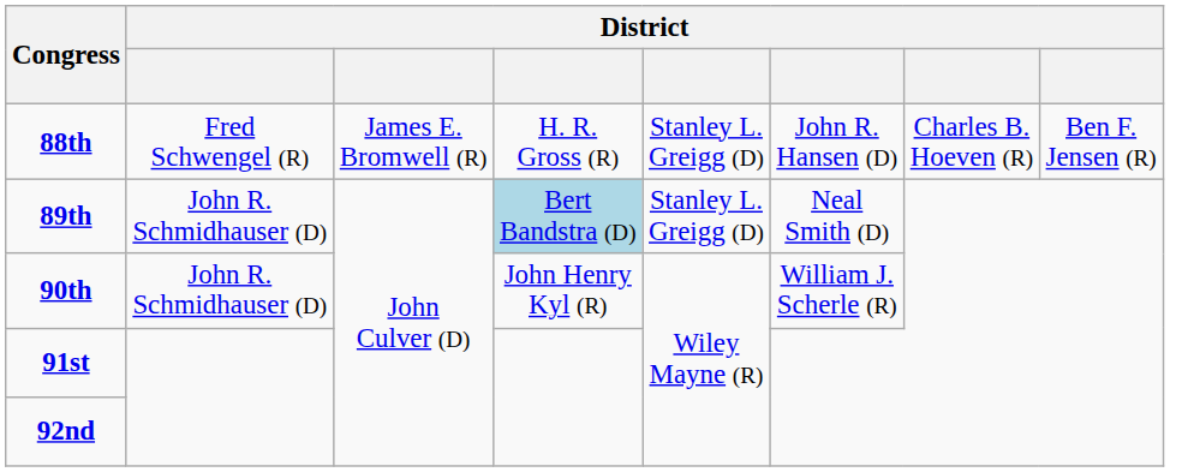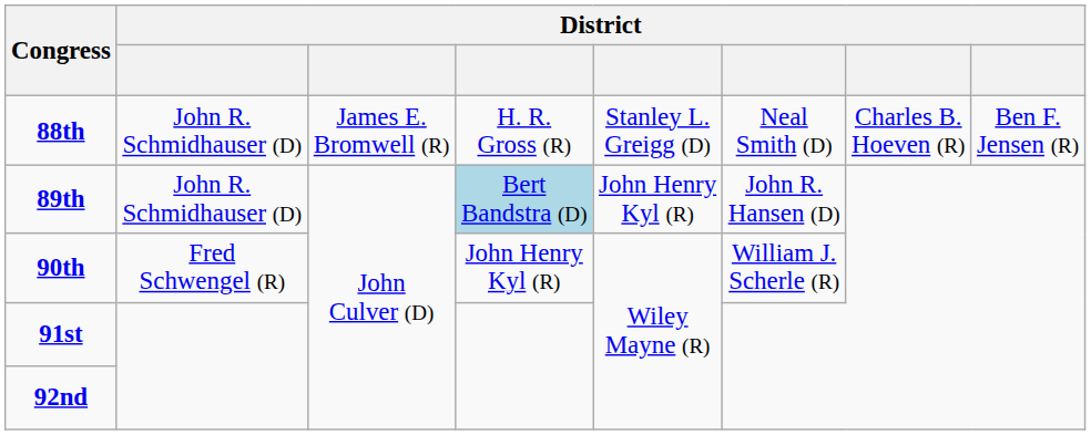 <table class=wikitable style="text-align:center">
 <tr>
 <th rowspan=2>Congress</th>
 <th colspan=7>District</th>
 </tr>
 <tr style=height:2em>
 <th></th>
 <th></th>
 <th></th>
 <th></th>
 <th></th>
 <th></th>
 <th></th>
 </tr>
 <tr style="height:2.5em">
 <td><strong><a href='#'>88th</a></strong> </td>
-<td><a href='#'>Fred<br>Schwengel</a> <small>(R)</small></td>
+<td><a href='#'>John R.<br>Schmidhauser</a> <small>(D)</small></td>
 <td><a href='#'>James E.<br>Bromwell</a> <small>(R)</small></td>
 <td><a href='#'>H. R.<br>Gross</a> <small>(R)</small></td>
 <td><a href='#'>Stanley L.<br>Greigg</a> <small>(D)</small></td>
-<td><a href='#'>John R.<br>Hansen</a> <small>(D)</small></td>
+<td><a href='#'>Neal<br>Smith</a> <small>(D)</small></td>
 <td><a href='#'>Charles B.<br>Hoeven</a> <small>(R)</small></td>
 <td><a href='#'>Ben F.<br>Jensen</a> <small>(R)</small></td>
 </tr>
 <tr style="height:2.5em">
 <td><strong><a href='#'>89th</a></strong> </td>
 <td><a href='#'>John R.<br>Schmidhauser</a> <small>(D)</small></td>
 <td rowspan="4" ><a href='#'>John<br>Culver</a> <small>(D)</small></td>
 <td style="background: lightblue;"><a href='#'>Bert<br>Bandstra</a> <small>(D)</small></td>
-<td><a href='#'>Stanley L.<br>Greigg</a> <small>(D)</small></td>
-<td><a href='#'>Neal<br>Smith</a> <small>(D)</small></td>
+<td><a href='#'>John Henry<br>Kyl</a> <small>(R)</small></td>
+<td><a href='#'>John R.<br>Hansen</a> <small>(D)</small></td>
 </tr>
 <tr style="height:2.5em">
 <td><strong><a href='#'>90th</a></strong> </td>
-<td><a href='#'>John R.<br>Schmidhauser</a> <small>(D)</small></td>
+<td><a href='#'>Fred<br>Schwengel</a> <small>(R)</small></td>
 <td><a href='#'>John Henry<br>Kyl</a> <small>(R)</small></td>
 <td rowspan="3" ><a href='#'>Wiley<br>Mayne</a> <small>(R)</small></td>
 <td><a href='#'>William J.<br>Scherle</a> <small>(R)</small></td>
 </tr>
 <tr style="height:2.5em">
 <td><strong><a href='#'>91st</a></strong> </td>
 </tr>
 <tr style="height:2.5em">
 <td><strong><a href='#'>92nd</a></strong> </td>
 </tr>
 </table>
